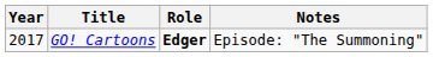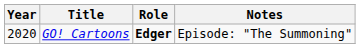 <table class="wikitable sortable">
 <tr>
 <th>Year</th>
 <th>Title</th>
 <th>Role</th>
 <th>Notes</th>
 </tr>
 <tr>
-<td>2017</td>
+<td>2020</td>
 <td><em><a href='#'>GO! Cartoons</a></em></td>
 <td><strong>Edger</strong></td>
 <td>Episode: "The Summoning"</td>
 </tr>
 </table>
